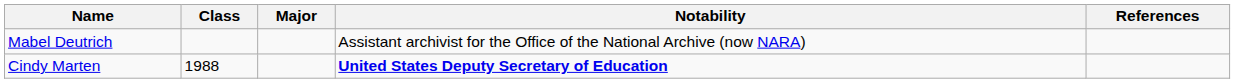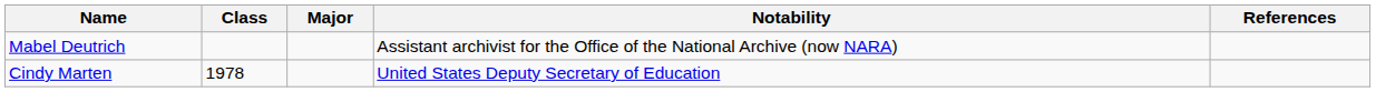 <table class="wikitable" " style="width:100%;">
 <tr>
 <th>Name</th>
 <th>Class</th>
 <th>Major</th>
 <th>Notability</th>
 <th>References</th>
 </tr>
 <tr>
 <td><a href='#'>Mabel Deutrich</a></td>
 <td></td>
 <td></td>
 <td>Assistant archivist for the Office of the National Archive (now <a href='#'>NARA</a>)</td>
 <td></td>
 </tr>
 <tr>
 <td><a href='#'>Cindy Marten</a></td>
-<td>1988</td>
+<td>1978</td>
 <td></td>
-<td><strong><a href='#'>United States Deputy Secretary of Education</a></strong></td>
+<td><a href='#'>United States Deputy Secretary of Education</a></td>
 <td></td>
 </tr>
 </table>
